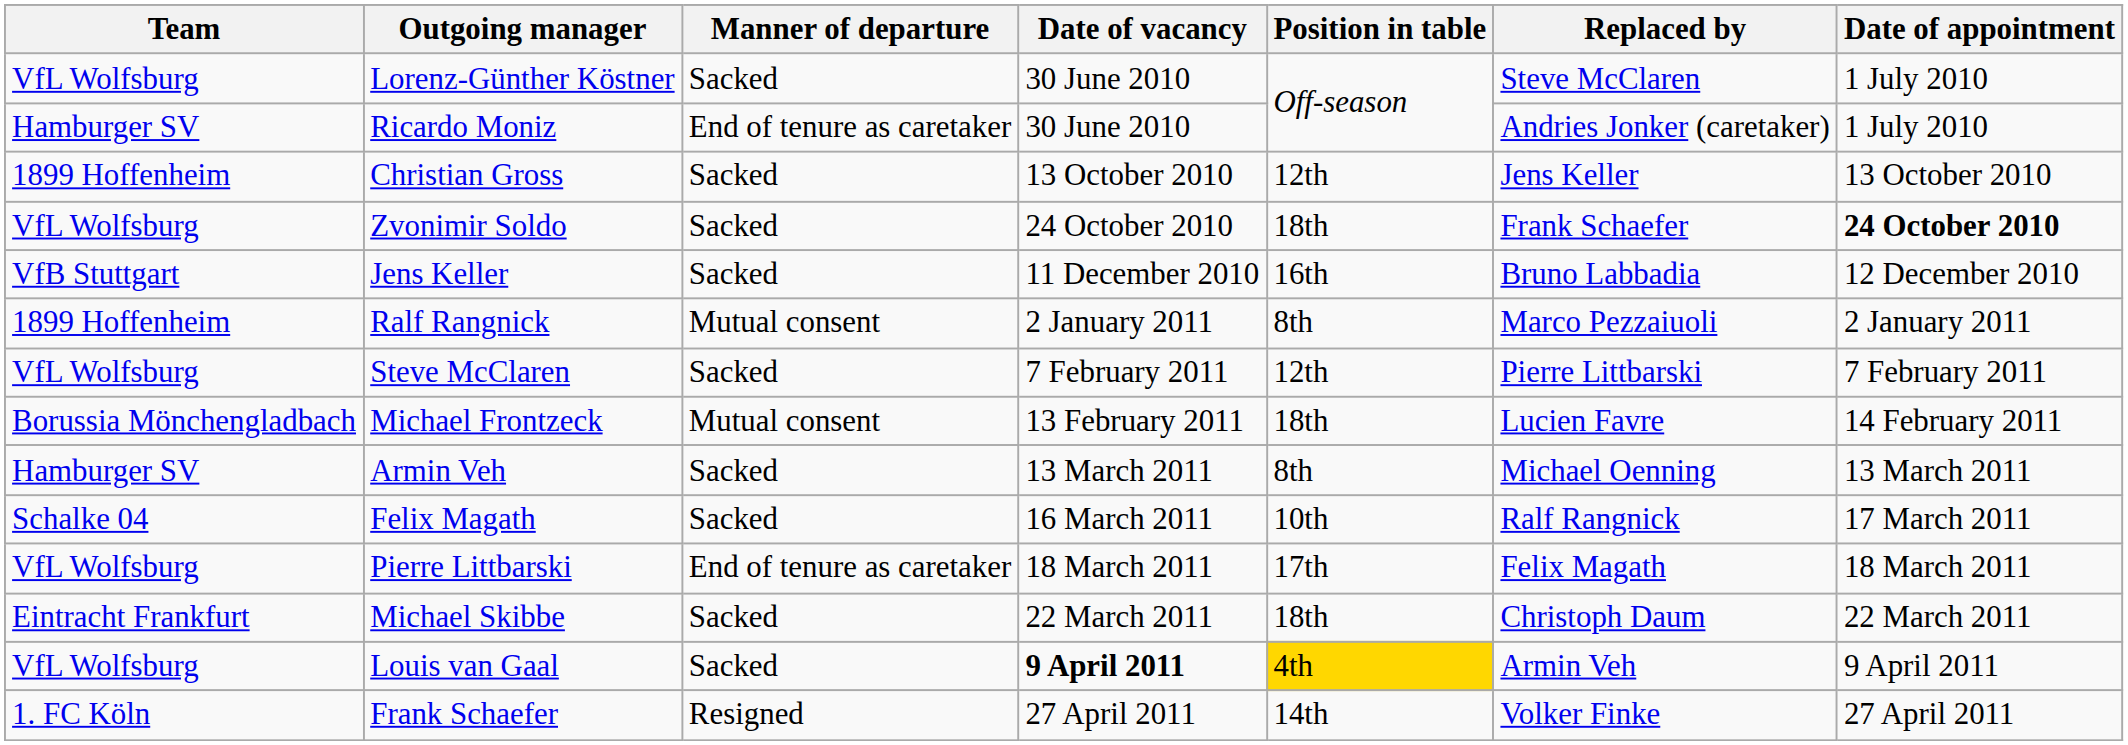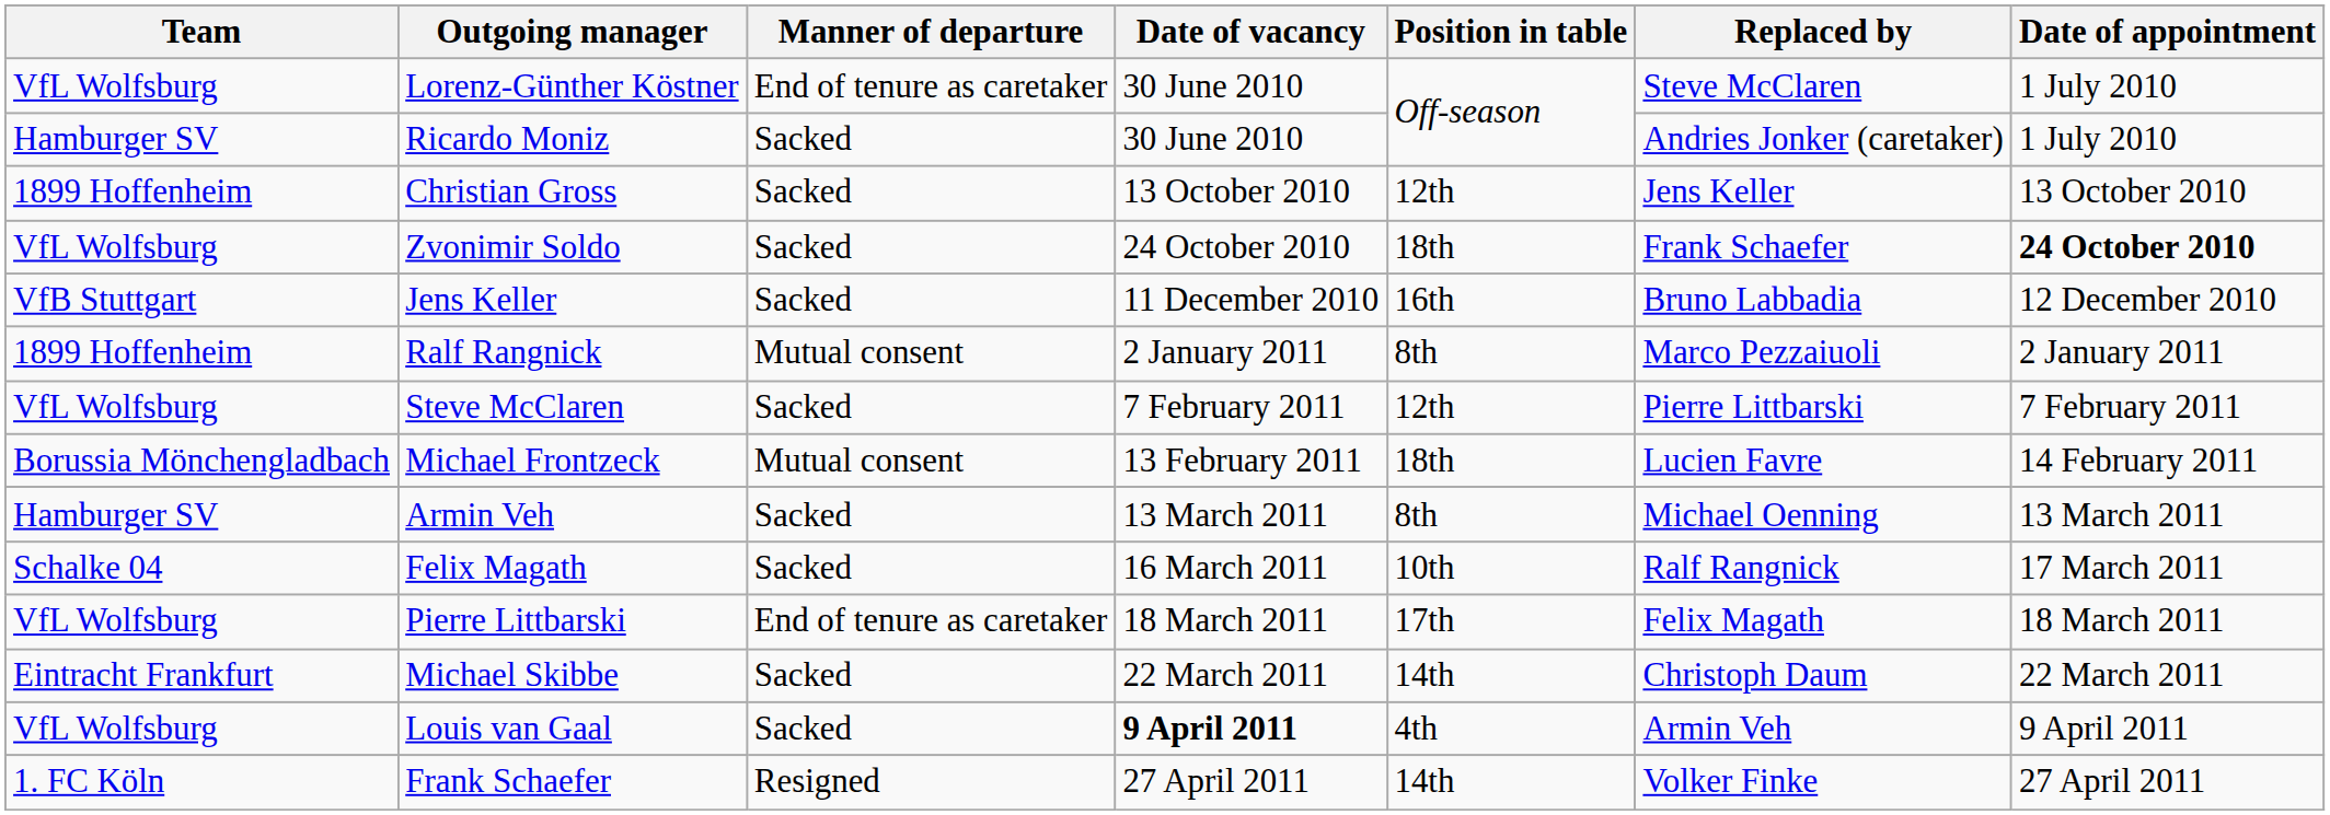 <table class="wikitable">
 <tr>
 <th>Team</th>
 <th>Outgoing manager</th>
 <th>Manner of departure</th>
 <th>Date of vacancy</th>
 <th>Position in table</th>
 <th>Replaced by</th>
 <th>Date of appointment</th>
 </tr>
 <tr>
 <td><a href='#'>VfL Wolfsburg</a></td>
 <td> <a href='#'>Lorenz-Günther Köstner</a></td>
-<td>Sacked</td>
+<td>End of tenure as caretaker</td>
 <td>30 June 2010</td>
 <td rowspan=2><em>Off-season</em></td>
 <td> <a href='#'>Steve McClaren</a></td>
 <td>1 July 2010</td>
 </tr>
 <tr>
 <td><a href='#'>Hamburger SV</a></td>
 <td> <a href='#'>Ricardo Moniz</a></td>
-<td>End of tenure as caretaker</td>
+<td>Sacked</td>
 <td>30 June 2010</td>
 <td> <a href='#'>Andries Jonker</a> (caretaker)</td>
 <td>1 July 2010</td>
 </tr>
 <tr>
 <td><a href='#'>1899 Hoffenheim</a></td>
 <td> <a href='#'>Christian Gross</a></td>
 <td>Sacked</td>
 <td>13 October 2010</td>
 <td>12th</td>
 <td> <a href='#'>Jens Keller</a></td>
 <td>13 October 2010</td>
 </tr>
 <tr>
 <td><a href='#'>VfL Wolfsburg</a></td>
 <td> <a href='#'>Zvonimir Soldo</a></td>
 <td>Sacked</td>
 <td>24 October 2010</td>
 <td>18th</td>
 <td> <a href='#'>Frank Schaefer</a></td>
 <td><strong>24 October 2010</strong></td>
 </tr>
 <tr>
 <td><a href='#'>VfB Stuttgart</a></td>
 <td> <a href='#'>Jens Keller</a></td>
 <td>Sacked</td>
 <td>11 December 2010</td>
 <td>16th</td>
 <td> <a href='#'>Bruno Labbadia</a></td>
 <td>12 December 2010</td>
 </tr>
 <tr>
 <td><a href='#'>1899 Hoffenheim</a></td>
 <td> <a href='#'>Ralf Rangnick</a></td>
 <td>Mutual consent</td>
 <td>2 January 2011</td>
 <td>8th</td>
 <td> <a href='#'>Marco Pezzaiuoli</a></td>
 <td>2 January 2011</td>
 </tr>
 <tr>
 <td><a href='#'>VfL Wolfsburg</a></td>
 <td> <a href='#'>Steve McClaren</a></td>
 <td>Sacked</td>
 <td>7 February 2011</td>
 <td>12th</td>
 <td> <a href='#'>Pierre Littbarski</a></td>
 <td>7 February 2011</td>
 </tr>
 <tr>
 <td><a href='#'>Borussia Mönchengladbach</a></td>
 <td> <a href='#'>Michael Frontzeck</a></td>
 <td>Mutual consent</td>
 <td>13 February 2011</td>
 <td>18th</td>
 <td> <a href='#'>Lucien Favre</a></td>
 <td>14 February 2011</td>
 </tr>
 <tr>
 <td><a href='#'>Hamburger SV</a></td>
 <td> <a href='#'>Armin Veh</a></td>
 <td>Sacked</td>
 <td>13 March 2011</td>
 <td>8th</td>
 <td> <a href='#'>Michael Oenning</a></td>
 <td>13 March 2011</td>
 </tr>
 <tr>
 <td><a href='#'>Schalke 04</a></td>
 <td> <a href='#'>Felix Magath</a></td>
 <td>Sacked</td>
 <td>16 March 2011</td>
 <td>10th</td>
 <td> <a href='#'>Ralf Rangnick</a></td>
 <td>17 March 2011</td>
 </tr>
 <tr>
 <td><a href='#'>VfL Wolfsburg</a></td>
 <td> <a href='#'>Pierre Littbarski</a></td>
 <td>End of tenure as caretaker</td>
 <td>18 March 2011</td>
 <td>17th</td>
 <td> <a href='#'>Felix Magath</a></td>
 <td>18 March 2011</td>
 </tr>
 <tr>
 <td><a href='#'>Eintracht Frankfurt</a></td>
 <td> <a href='#'>Michael Skibbe</a></td>
 <td>Sacked</td>
 <td>22 March 2011</td>
-<td>18th</td>
+<td>14th</td>
 <td> <a href='#'>Christoph Daum</a></td>
 <td>22 March 2011</td>
 </tr>
 <tr>
 <td><a href='#'>VfL Wolfsburg</a></td>
 <td> <a href='#'>Louis van Gaal</a></td>
 <td>Sacked</td>
 <td><strong>9 April 2011</strong></td>
-<td style="background: gold;">4th</td>
+<td>4th</td>
 <td> <a href='#'>Armin Veh</a></td>
 <td>9 April 2011</td>
 </tr>
 <tr>
 <td><a href='#'>1. FC Köln</a></td>
 <td> <a href='#'>Frank Schaefer</a></td>
 <td>Resigned</td>
 <td>27 April 2011</td>
 <td>14th</td>
 <td> <a href='#'>Volker Finke</a></td>
 <td>27 April 2011</td>
 </tr>
 </table>
